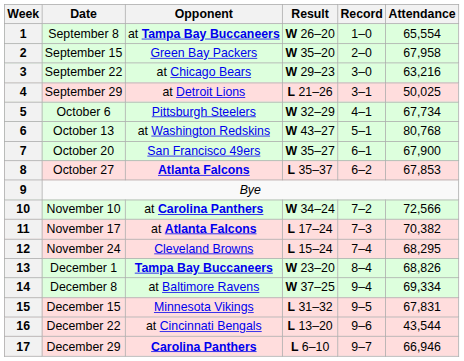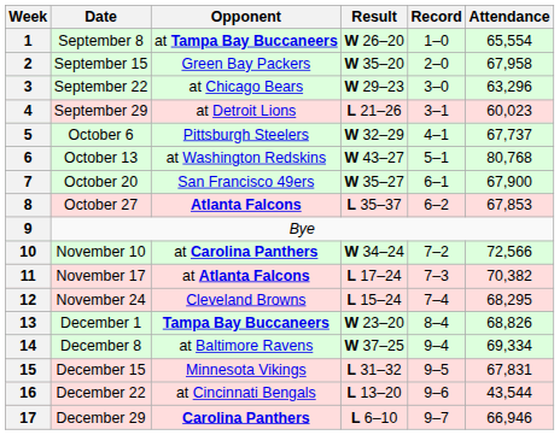 <table class="wikitable" style="text-align:center">
 <tr>
 <th>Week</th>
 <th>Date</th>
 <th>Opponent</th>
 <th>Result</th>
 <th>Record</th>
 <th>Attendance</th>
 </tr>
 <tr style="background:#ddffdd">
 <th>1</th>
 <td>September 8</td>
 <td>at <strong><a href='#'>Tampa Bay Buccaneers</a></strong></td>
 <td><strong>W</strong> 26–20 </td>
 <td>1–0</td>
 <td>65,554</td>
 </tr>
 <tr style="background:#ddffdd">
 <th>2</th>
 <td>September 15</td>
 <td><a href='#'>Green Bay Packers</a></td>
 <td><strong>W</strong> 35–20</td>
 <td>2–0</td>
 <td>67,958</td>
 </tr>
 <tr style="background:#ddffdd">
 <th>3</th>
 <td>September 22</td>
 <td>at <a href='#'>Chicago Bears</a></td>
 <td><strong>W</strong> 29–23</td>
 <td>3–0</td>
-<td>63,216</td>
+<td>63,296</td>
 </tr>
 <tr style="background:#ffdddd">
 <th>4</th>
 <td>September 29</td>
 <td>at <a href='#'>Detroit Lions</a></td>
 <td><strong>L</strong> 21–26</td>
 <td>3–1</td>
-<td>50,025</td>
+<td>60,023</td>
 </tr>
 <tr style="background:#ddffdd">
 <th>5</th>
 <td>October 6</td>
 <td><a href='#'>Pittsburgh Steelers</a></td>
 <td><strong>W</strong> 32–29</td>
 <td>4–1</td>
-<td>67,734</td>
+<td>67,737</td>
 </tr>
 <tr style="background:#ddffdd">
 <th>6</th>
 <td>October 13</td>
 <td>at <a href='#'>Washington Redskins</a></td>
 <td><strong>W</strong> 43–27</td>
 <td>5–1</td>
 <td>80,768</td>
 </tr>
 <tr style="background:#ddffdd">
 <th>7</th>
 <td>October 20</td>
 <td><a href='#'>San Francisco 49ers</a></td>
 <td><strong>W</strong> 35–27</td>
 <td>6–1</td>
 <td>67,900</td>
 </tr>
 <tr style="background:#ffdddd">
 <th>8</th>
 <td>October 27</td>
 <td><strong><a href='#'>Atlanta Falcons</a></strong></td>
 <td><strong>L</strong> 35–37</td>
 <td>6–2</td>
 <td>67,853</td>
 </tr>
 <tr>
 <th>9</th>
 <td colspan="5"><em>Bye</em></td>
 </tr>
 <tr style="background:#ddffdd">
 <th>10</th>
 <td>November 10</td>
 <td>at <strong><a href='#'>Carolina Panthers</a></strong></td>
 <td><strong>W</strong> 34–24</td>
 <td>7–2</td>
 <td>72,566</td>
 </tr>
 <tr style="background:#ffdddd">
 <th>11</th>
 <td>November 17</td>
 <td>at <strong><a href='#'>Atlanta Falcons</a></strong></td>
 <td><strong>L</strong> 17–24</td>
 <td>7–3</td>
 <td>70,382</td>
 </tr>
 <tr style="background:#ffdddd">
 <th>12</th>
 <td>November 24</td>
 <td><a href='#'>Cleveland Browns</a></td>
 <td><strong>L</strong> 15–24</td>
 <td>7–4</td>
 <td>68,295</td>
 </tr>
 <tr style="background:#ddffdd">
 <th>13</th>
 <td>December 1</td>
 <td><strong><a href='#'>Tampa Bay Buccaneers</a></strong></td>
 <td><strong>W</strong> 23–20</td>
 <td>8–4</td>
 <td>68,826</td>
 </tr>
 <tr style="background:#ddffdd">
 <th>14</th>
 <td>December 8</td>
 <td>at <a href='#'>Baltimore Ravens</a></td>
 <td><strong>W</strong> 37–25</td>
 <td>9–4</td>
 <td>69,334</td>
 </tr>
 <tr style="background:#ffdddd">
 <th>15</th>
 <td>December 15</td>
 <td><a href='#'>Minnesota Vikings</a></td>
 <td><strong>L</strong> 31–32</td>
 <td>9–5</td>
 <td>67,831</td>
 </tr>
 <tr style="background:#ffdddd">
 <th>16</th>
 <td>December 22</td>
 <td>at <a href='#'>Cincinnati Bengals</a></td>
 <td><strong>L</strong> 13–20</td>
 <td>9–6</td>
 <td>43,544</td>
 </tr>
 <tr style="background:#ffdddd">
 <th>17</th>
 <td>December 29</td>
 <td><strong><a href='#'>Carolina Panthers</a></strong></td>
 <td><strong>L</strong> 6–10</td>
 <td>9–7</td>
 <td>66,946</td>
 </tr>
 </table>
